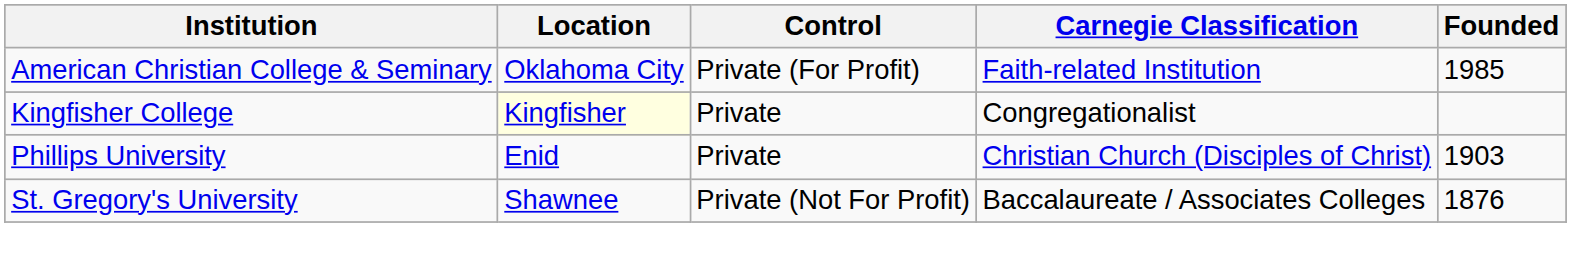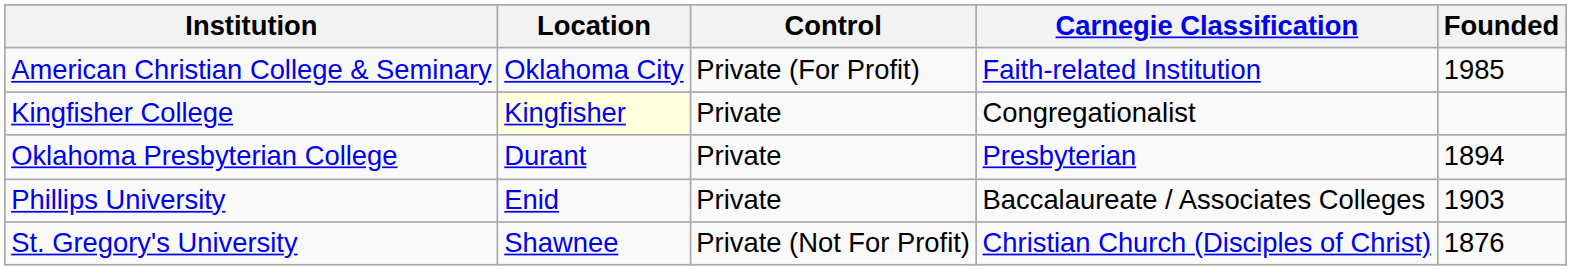 <table class="wikitable">
 <tr>
 <th>Institution</th>
 <th>Location</th>
 <th>Control</th>
 <th><a href='#'>Carnegie Classification</a></th>
 <th>Founded</th>
 </tr>
 <tr>
 <td><a href='#'>American Christian College & Seminary</a></td>
 <td><a href='#'>Oklahoma City</a></td>
 <td>Private (For Profit)</td>
 <td><a href='#'>Faith-related Institution</a></td>
 <td>1985</td>
 </tr>
 <tr>
 <td><a href='#'>Kingfisher College</a></td>
 <td style="background: lightyellow;"><a href='#'>Kingfisher</a></td>
 <td>Private</td>
 <td>Congregationalist</td>
 </tr>
 <tr>
+<td><a href='#'>Oklahoma Presbyterian College</a></td>
+<td><a href='#'>Durant</a></td>
+<td>Private</td>
+<td><a href='#'>Presbyterian</a></td>
+<td>1894</td>
+</tr>
+<tr>
 <td><a href='#'>Phillips University</a></td>
 <td><a href='#'>Enid</a></td>
 <td>Private</td>
-<td><a href='#'>Christian Church (Disciples of Christ)</a></td>
+<td>Baccalaureate / Associates Colleges</td>
 <td>1903</td>
 </tr>
 <tr>
 <td><a href='#'>St. Gregory's University</a></td>
 <td><a href='#'>Shawnee</a></td>
 <td>Private (Not For Profit)</td>
-<td>Baccalaureate / Associates Colleges</td>
+<td><a href='#'>Christian Church (Disciples of Christ)</a></td>
 <td>1876</td>
 </tr>
 </table>
